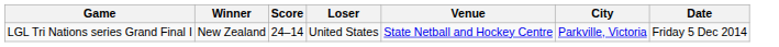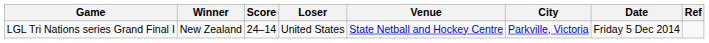 <table class="wikitable">
 <tr>
 <th>Game</th>
 <th>Winner</th>
 <th>Score</th>
 <th>Loser</th>
 <th>Venue</th>
 <th>City</th>
 <th>Date</th>
+<th>Ref</th>
 </tr>
 <tr>
 <td>LGL Tri Nations series Grand Final I</td>
 <td>New Zealand</td>
 <td>24–14</td>
 <td>United States</td>
 <td><a href='#'>State Netball and Hockey Centre</a></td>
 <td><a href='#'>Parkville, Victoria</a></td>
 <td>Friday 5 Dec 2014</td>
+<td></td>
 </tr>
 </table>
